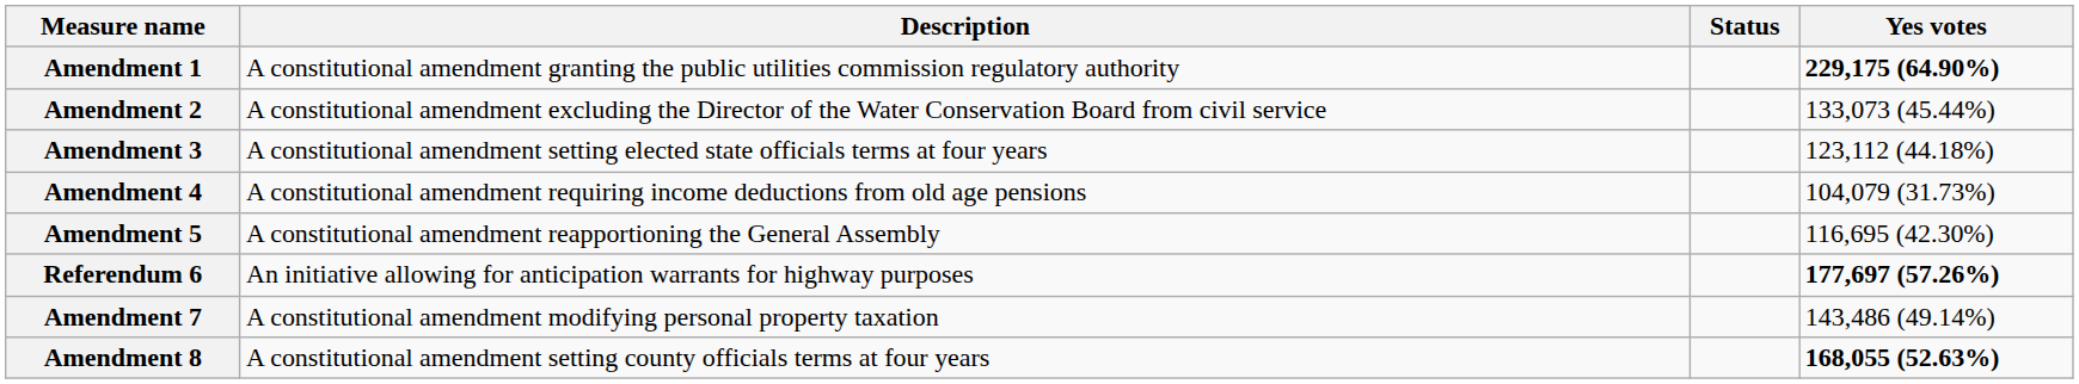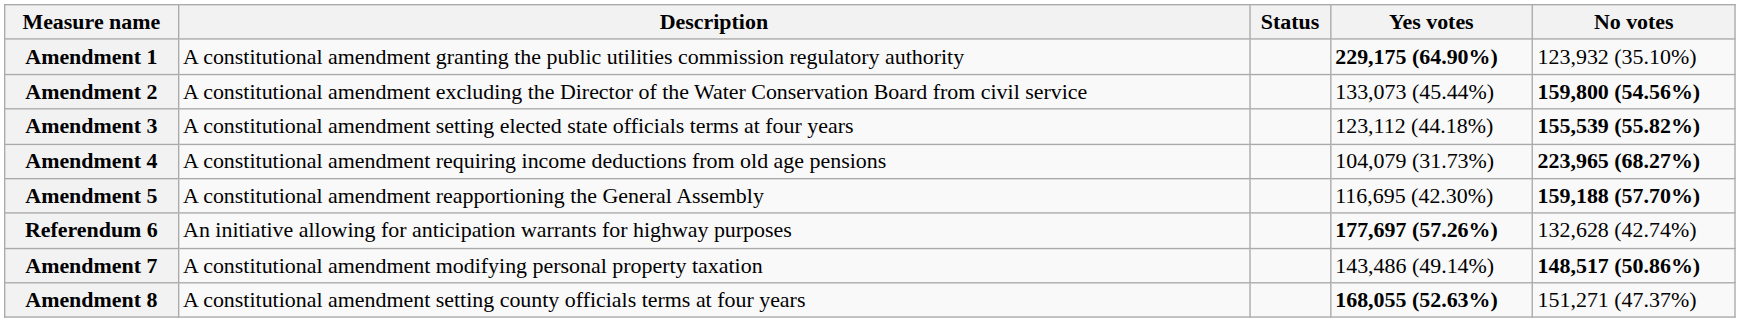 <table class="wikitable sortable plainrowheaders" style="width:100%">
 <tr>
 <th scope="col">Measure name</th>
 <th class="unsortable" scope="col">Description</th>
 <th scope="col">Status</th>
 <th scope="col">Yes votes</th>
+<th scope="col">No votes</th>
 </tr>
 <tr>
 <th scope="row">Amendment 1</th>
 <td>A constitutional amendment granting the public utilities commission regulatory authority</td>
 <td></td>
 <td><strong>229,175 (64.90%)</strong></td>
+<td>123,932 (35.10%)</td>
 </tr>
 <tr>
 <th scope="row">Amendment 2</th>
 <td>A constitutional amendment excluding the Director of the Water Conservation Board from civil service</td>
 <td></td>
 <td>133,073 (45.44%)</td>
+<td><strong>159,800 (54.56%)</strong></td>
 </tr>
 <tr>
 <th scope="row">Amendment 3</th>
 <td>A constitutional amendment setting elected state officials terms at four years</td>
 <td></td>
 <td>123,112 (44.18%)</td>
+<td><strong>155,539 (55.82%)</strong></td>
 </tr>
 <tr>
 <th scope="row">Amendment 4</th>
 <td>A constitutional amendment requiring income deductions from old age pensions</td>
 <td></td>
 <td>104,079 (31.73%)</td>
+<td><strong>223,965 (68.27%)</strong></td>
 </tr>
 <tr>
 <th scope="row">Amendment 5</th>
 <td>A constitutional amendment reapportioning the General Assembly</td>
 <td></td>
 <td>116,695 (42.30%)</td>
+<td><strong>159,188 (57.70%)</strong></td>
 </tr>
 <tr>
 <th scope="row">Referendum 6</th>
 <td>An initiative allowing for anticipation warrants for highway purposes</td>
 <td></td>
 <td><strong>177,697 (57.26%)</strong></td>
+<td>132,628 (42.74%)</td>
 </tr>
 <tr>
 <th scope="row">Amendment 7</th>
 <td>A constitutional amendment modifying personal property taxation</td>
 <td></td>
 <td>143,486 (49.14%)</td>
+<td><strong>148,517 (50.86%)</strong></td>
 </tr>
 <tr>
 <th scope="row">Amendment 8</th>
 <td>A constitutional amendment setting county officials terms at four years</td>
 <td></td>
 <td><strong>168,055 (52.63%)</strong></td>
+<td>151,271 (47.37%)</td>
 </tr>
 </table>
